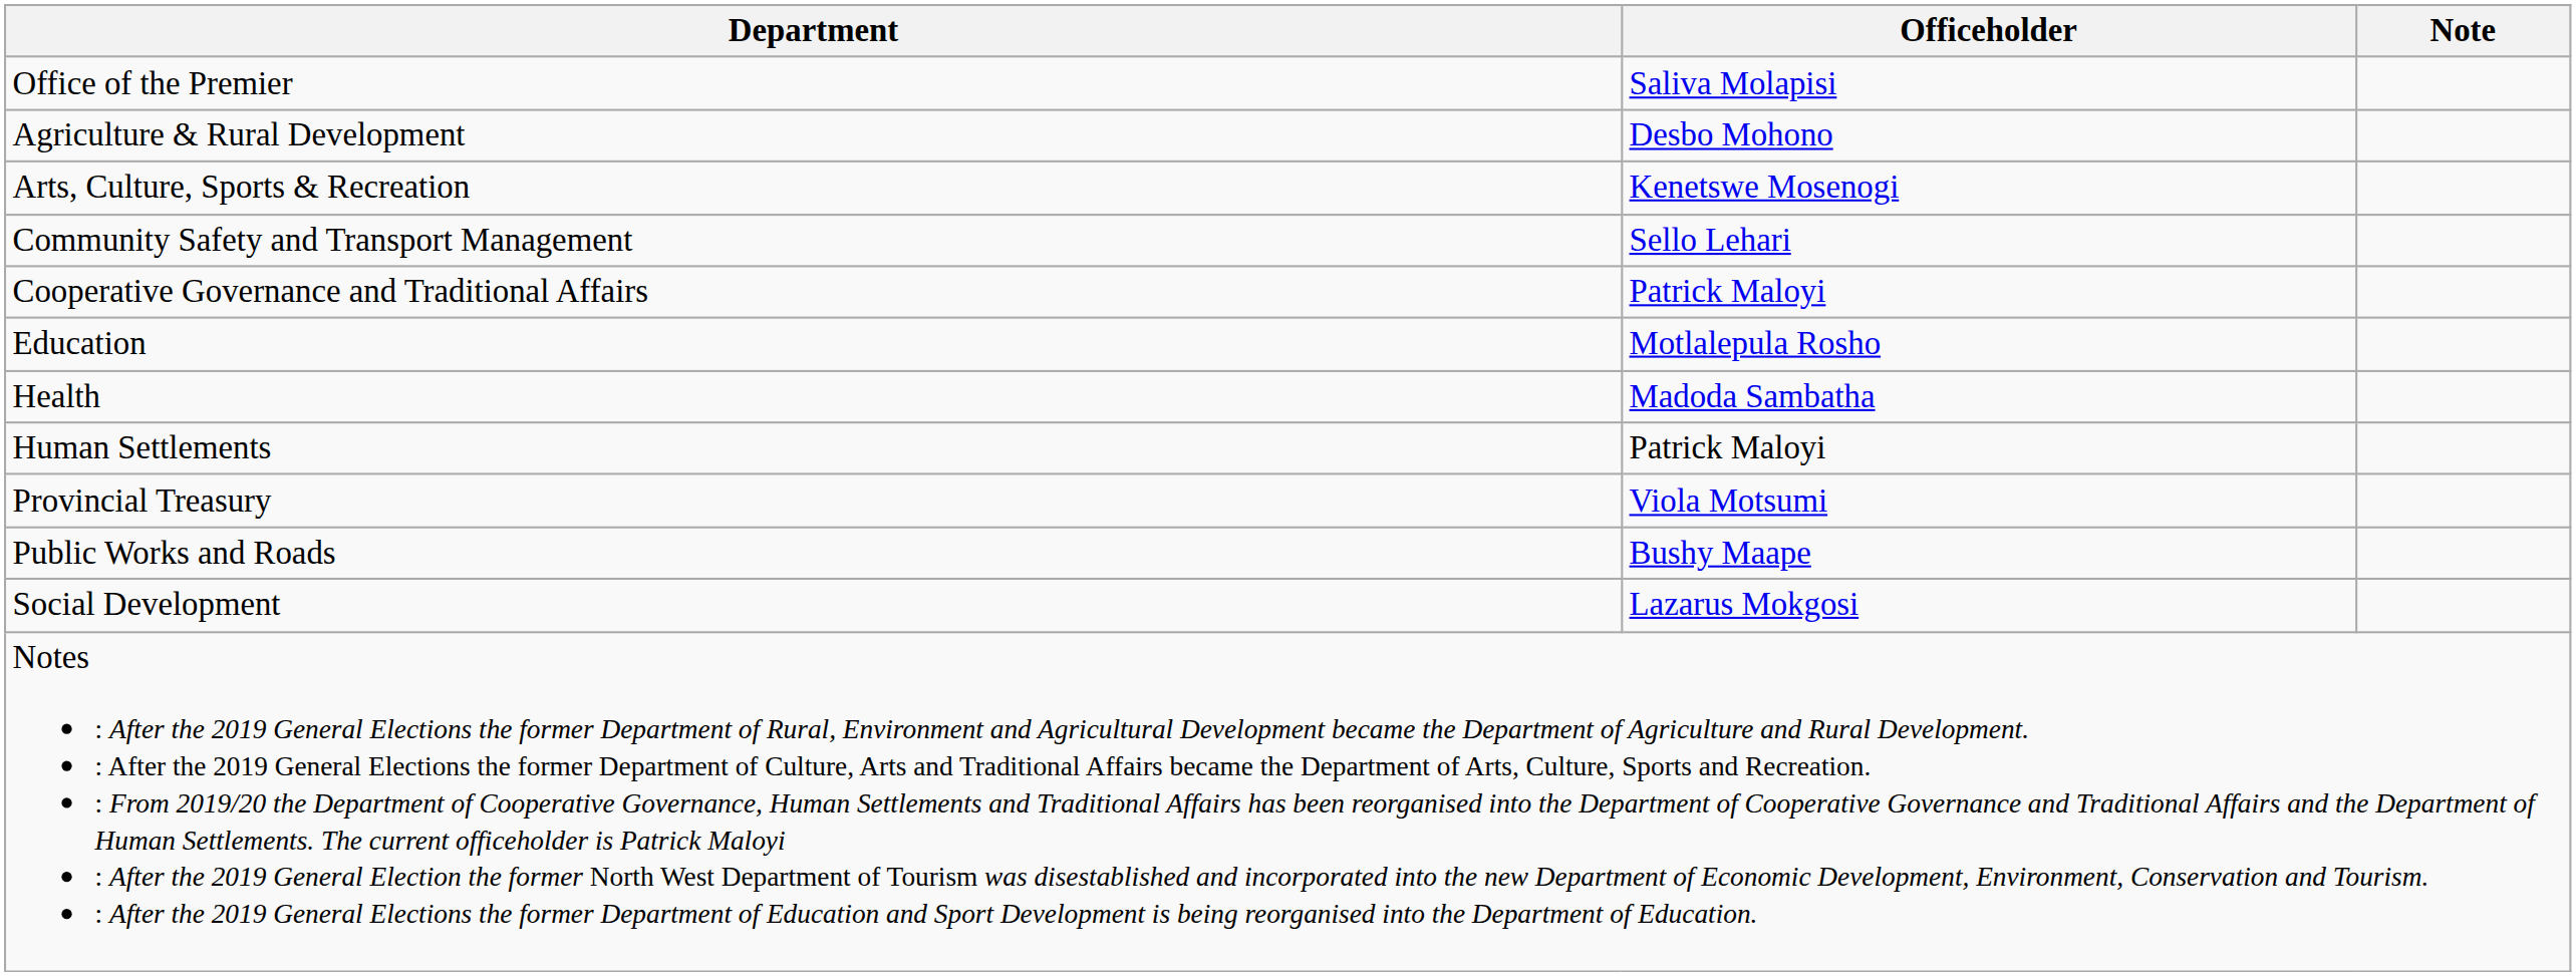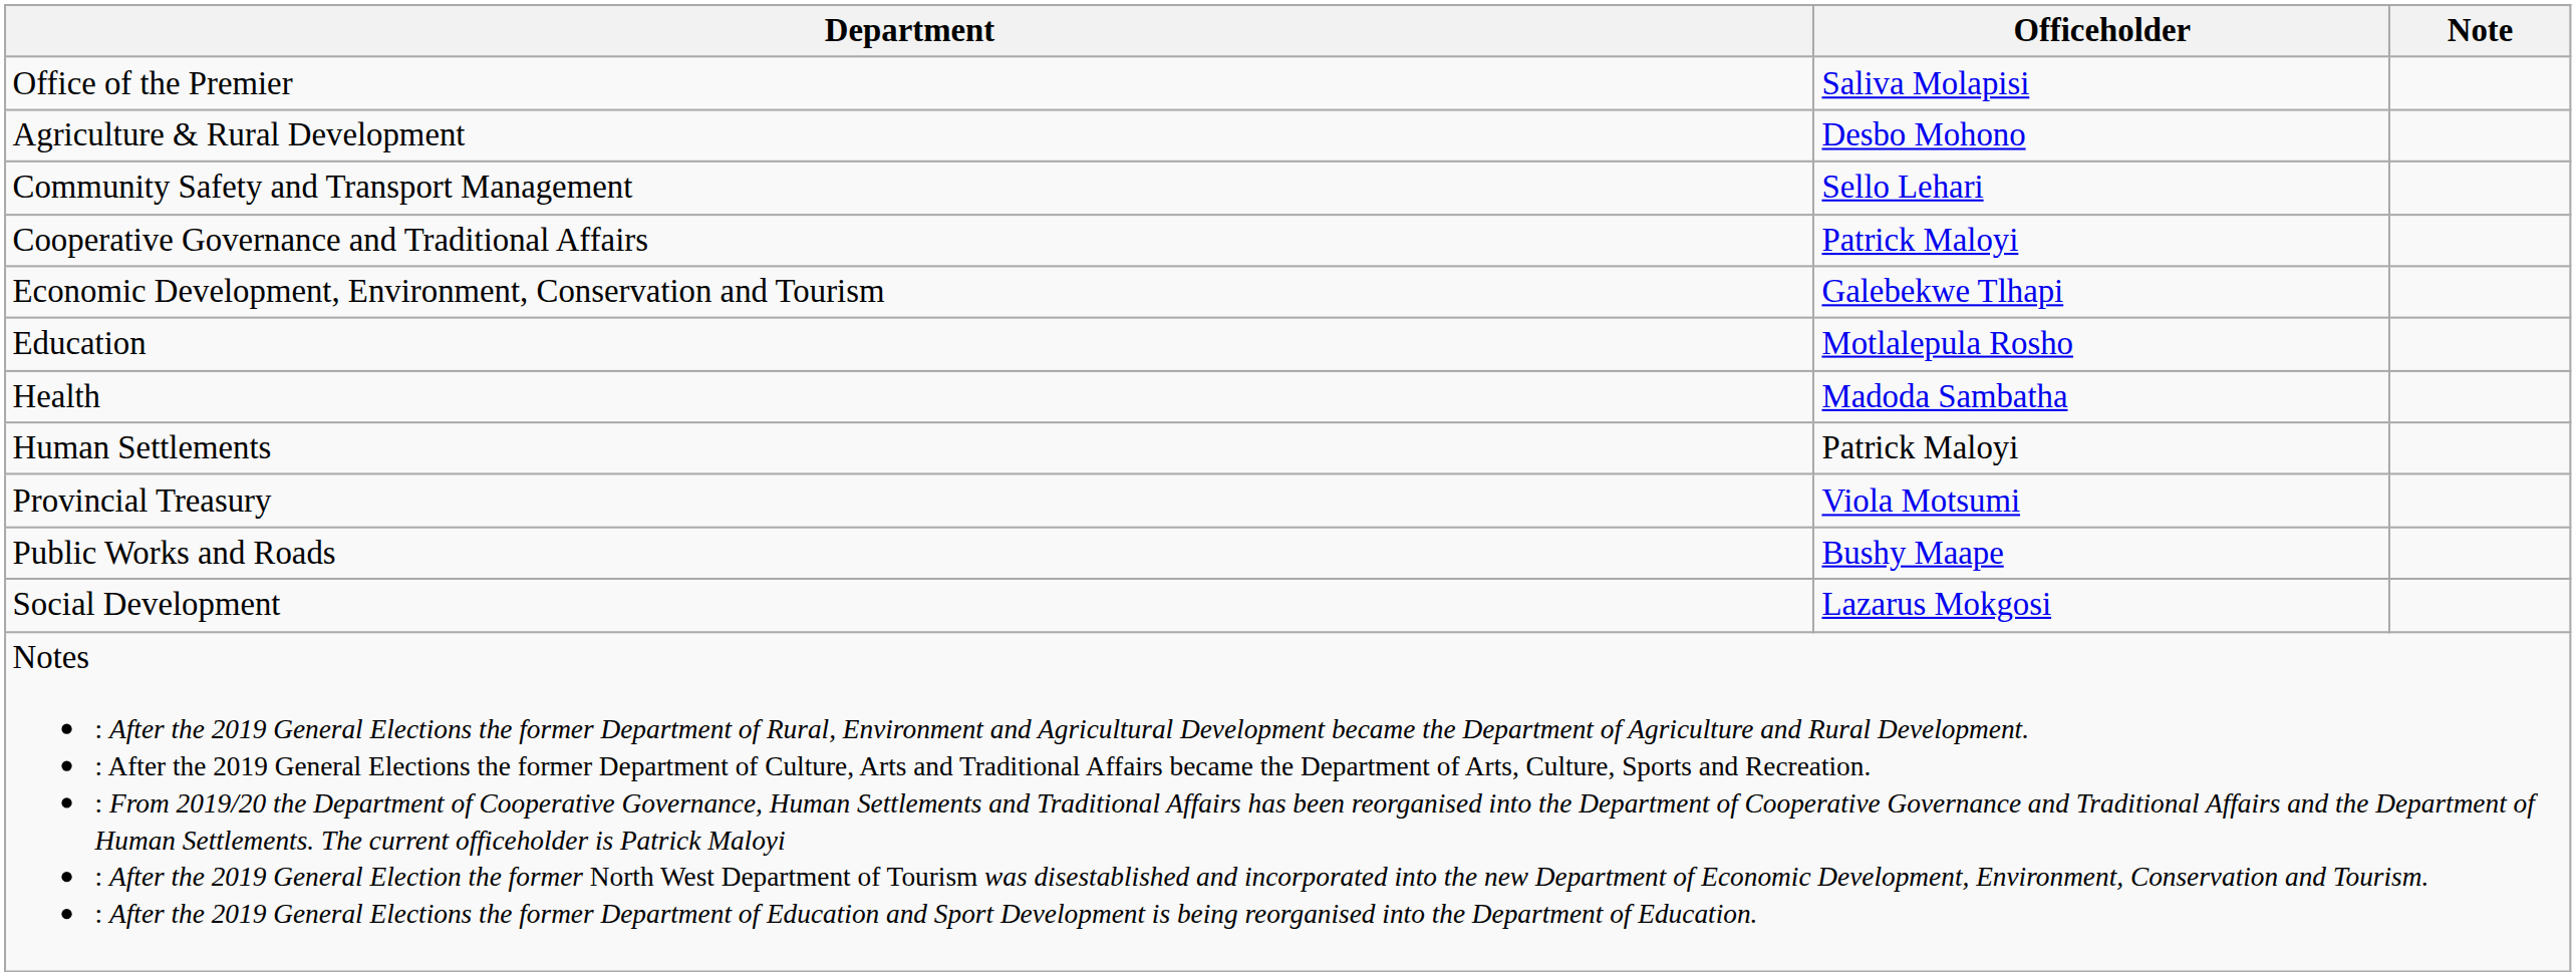 <table class="wikitable">
 <tr>
 <th>Department</th>
 <th>Officeholder</th>
 <th>Note</th>
 </tr>
 <tr>
 <td>Office of the Premier</td>
 <td><a href='#'>Saliva Molapisi</a></td>
 <td></td>
 </tr>
 <tr>
 <td>Agriculture & Rural Development</td>
 <td><a href='#'>Desbo Mohono</a></td>
 <td></td>
 </tr>
 <tr>
-<td>Arts, Culture, Sports & Recreation</td>
-<td><a href='#'>Kenetswe Mosenogi</a></td>
-<td></td>
-</tr>
-<tr>
 <td>Community Safety and Transport Management</td>
 <td><a href='#'>Sello Lehari</a></td>
 <td></td>
 </tr>
 <tr>
 <td>Cooperative Governance and Traditional Affairs</td>
 <td><a href='#'>Patrick Maloyi</a></td>
+<td></td>
+</tr>
+<tr>
+<td>Economic Development, Environment, Conservation and Tourism</td>
+<td><a href='#'>Galebekwe Tlhapi</a></td>
 <td></td>
 </tr>
 <tr>
 <td>Education</td>
 <td><a href='#'>Motlalepula Rosho</a></td>
 <td></td>
 </tr>
 <tr>
 <td>Health</td>
 <td><a href='#'>Madoda Sambatha</a></td>
 <td></td>
 </tr>
 <tr>
 <td>Human Settlements</td>
 <td>Patrick Maloyi</td>
 <td></td>
 </tr>
 <tr>
 <td>Provincial Treasury</td>
 <td><a href='#'>Viola Motsumi</a></td>
 <td></td>
 </tr>
 <tr>
 <td>Public Works and Roads</td>
 <td><a href='#'>Bushy Maape</a></td>
 <td></td>
 </tr>
 <tr>
 <td>Social Development</td>
 <td><a href='#'>Lazarus Mokgosi</a></td>
 <td></td>
 </tr>
 <tr>
 <td colspan="3">Notes<br><ul><li><small>: <em>After the 2019 General Elections the former Department of Rural, Environment and Agricultural Development became the Department of Agriculture and Rural Development.</em></small></li><li><small>: After the 2019 General Elections the former Department of Culture, Arts and Traditional Affairs became the Department of Arts, Culture, Sports and Recreation.</small></li><li><small>: <em>From 2019/20 the Department of Cooperative Governance, Human Settlements and Traditional Affairs has been reorganised into the Department of Cooperative Governance and Traditional Affairs and the Department of Human Settlements. The current officeholder is Patrick Maloyi</em></small></li><li><small>:  <em>After the 2019 General Election the former</em> North West Department of Tourism <em>was disestablished and incorporated into the new Department of Economic Development, Environment, Conservation and Tourism.</em></small></li><li><small>: <em>After the 2019 General Elections the former Department of Education and Sport Development is being reorganised into the Department of Education.</em></small></li></ul></td>
 </tr>
 </table>
